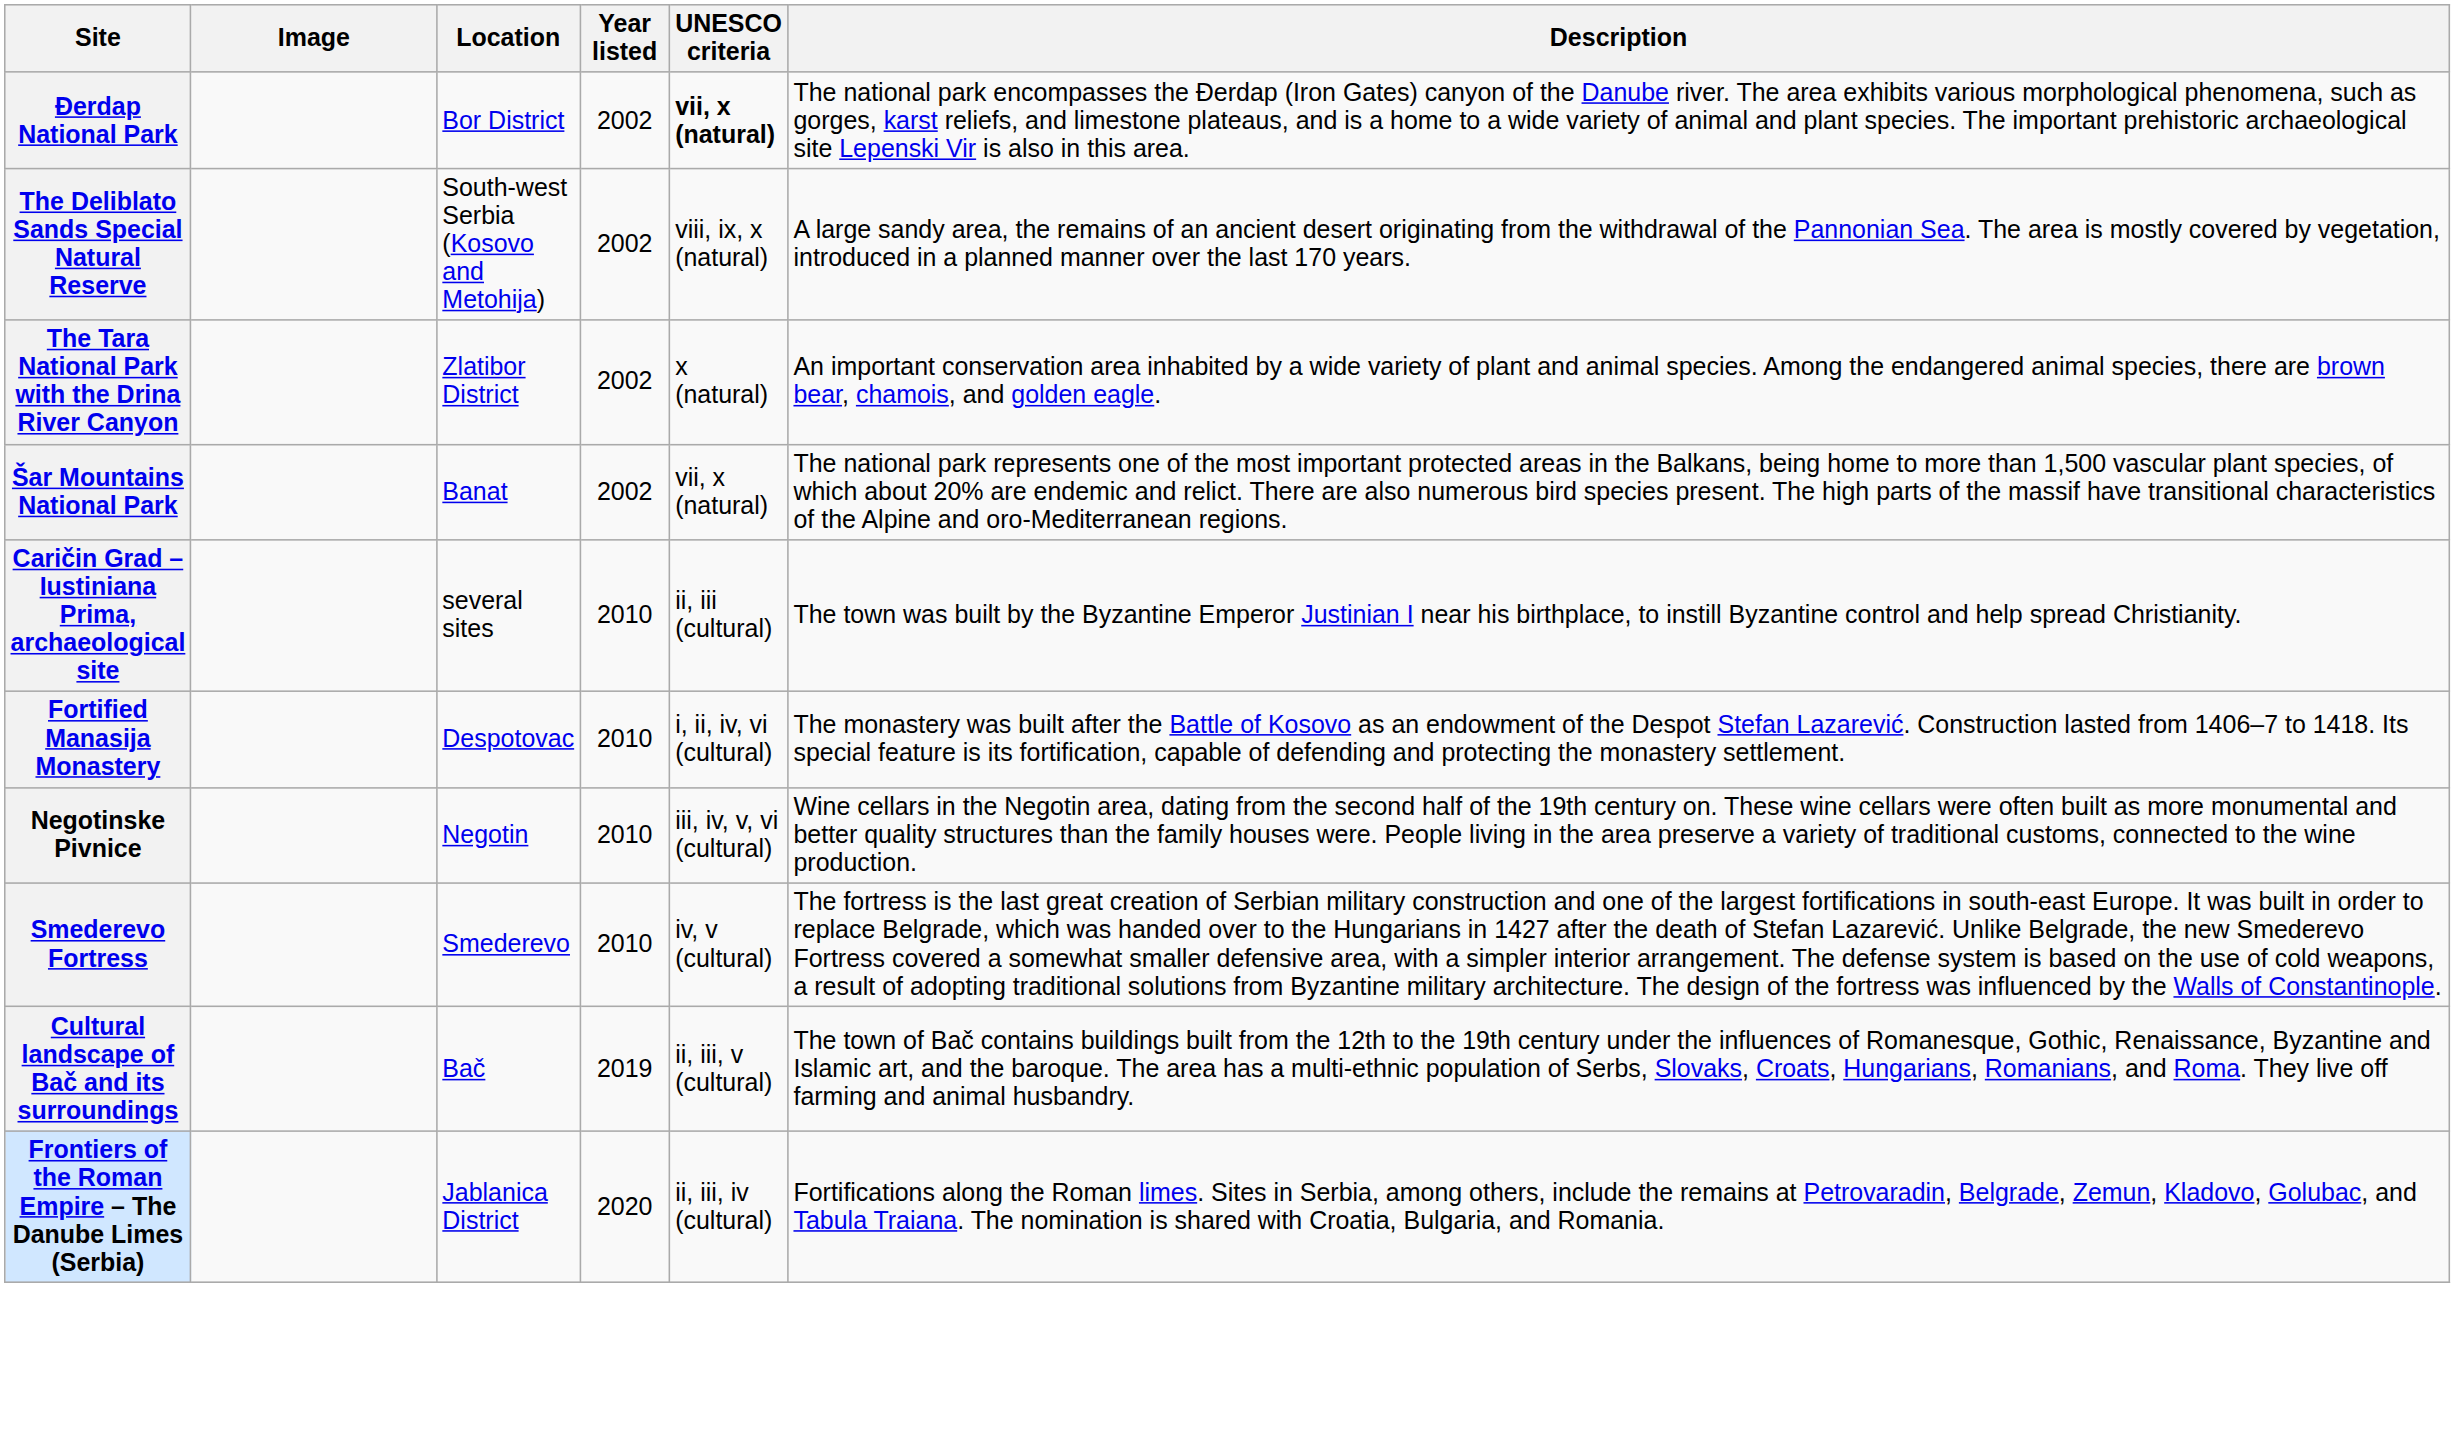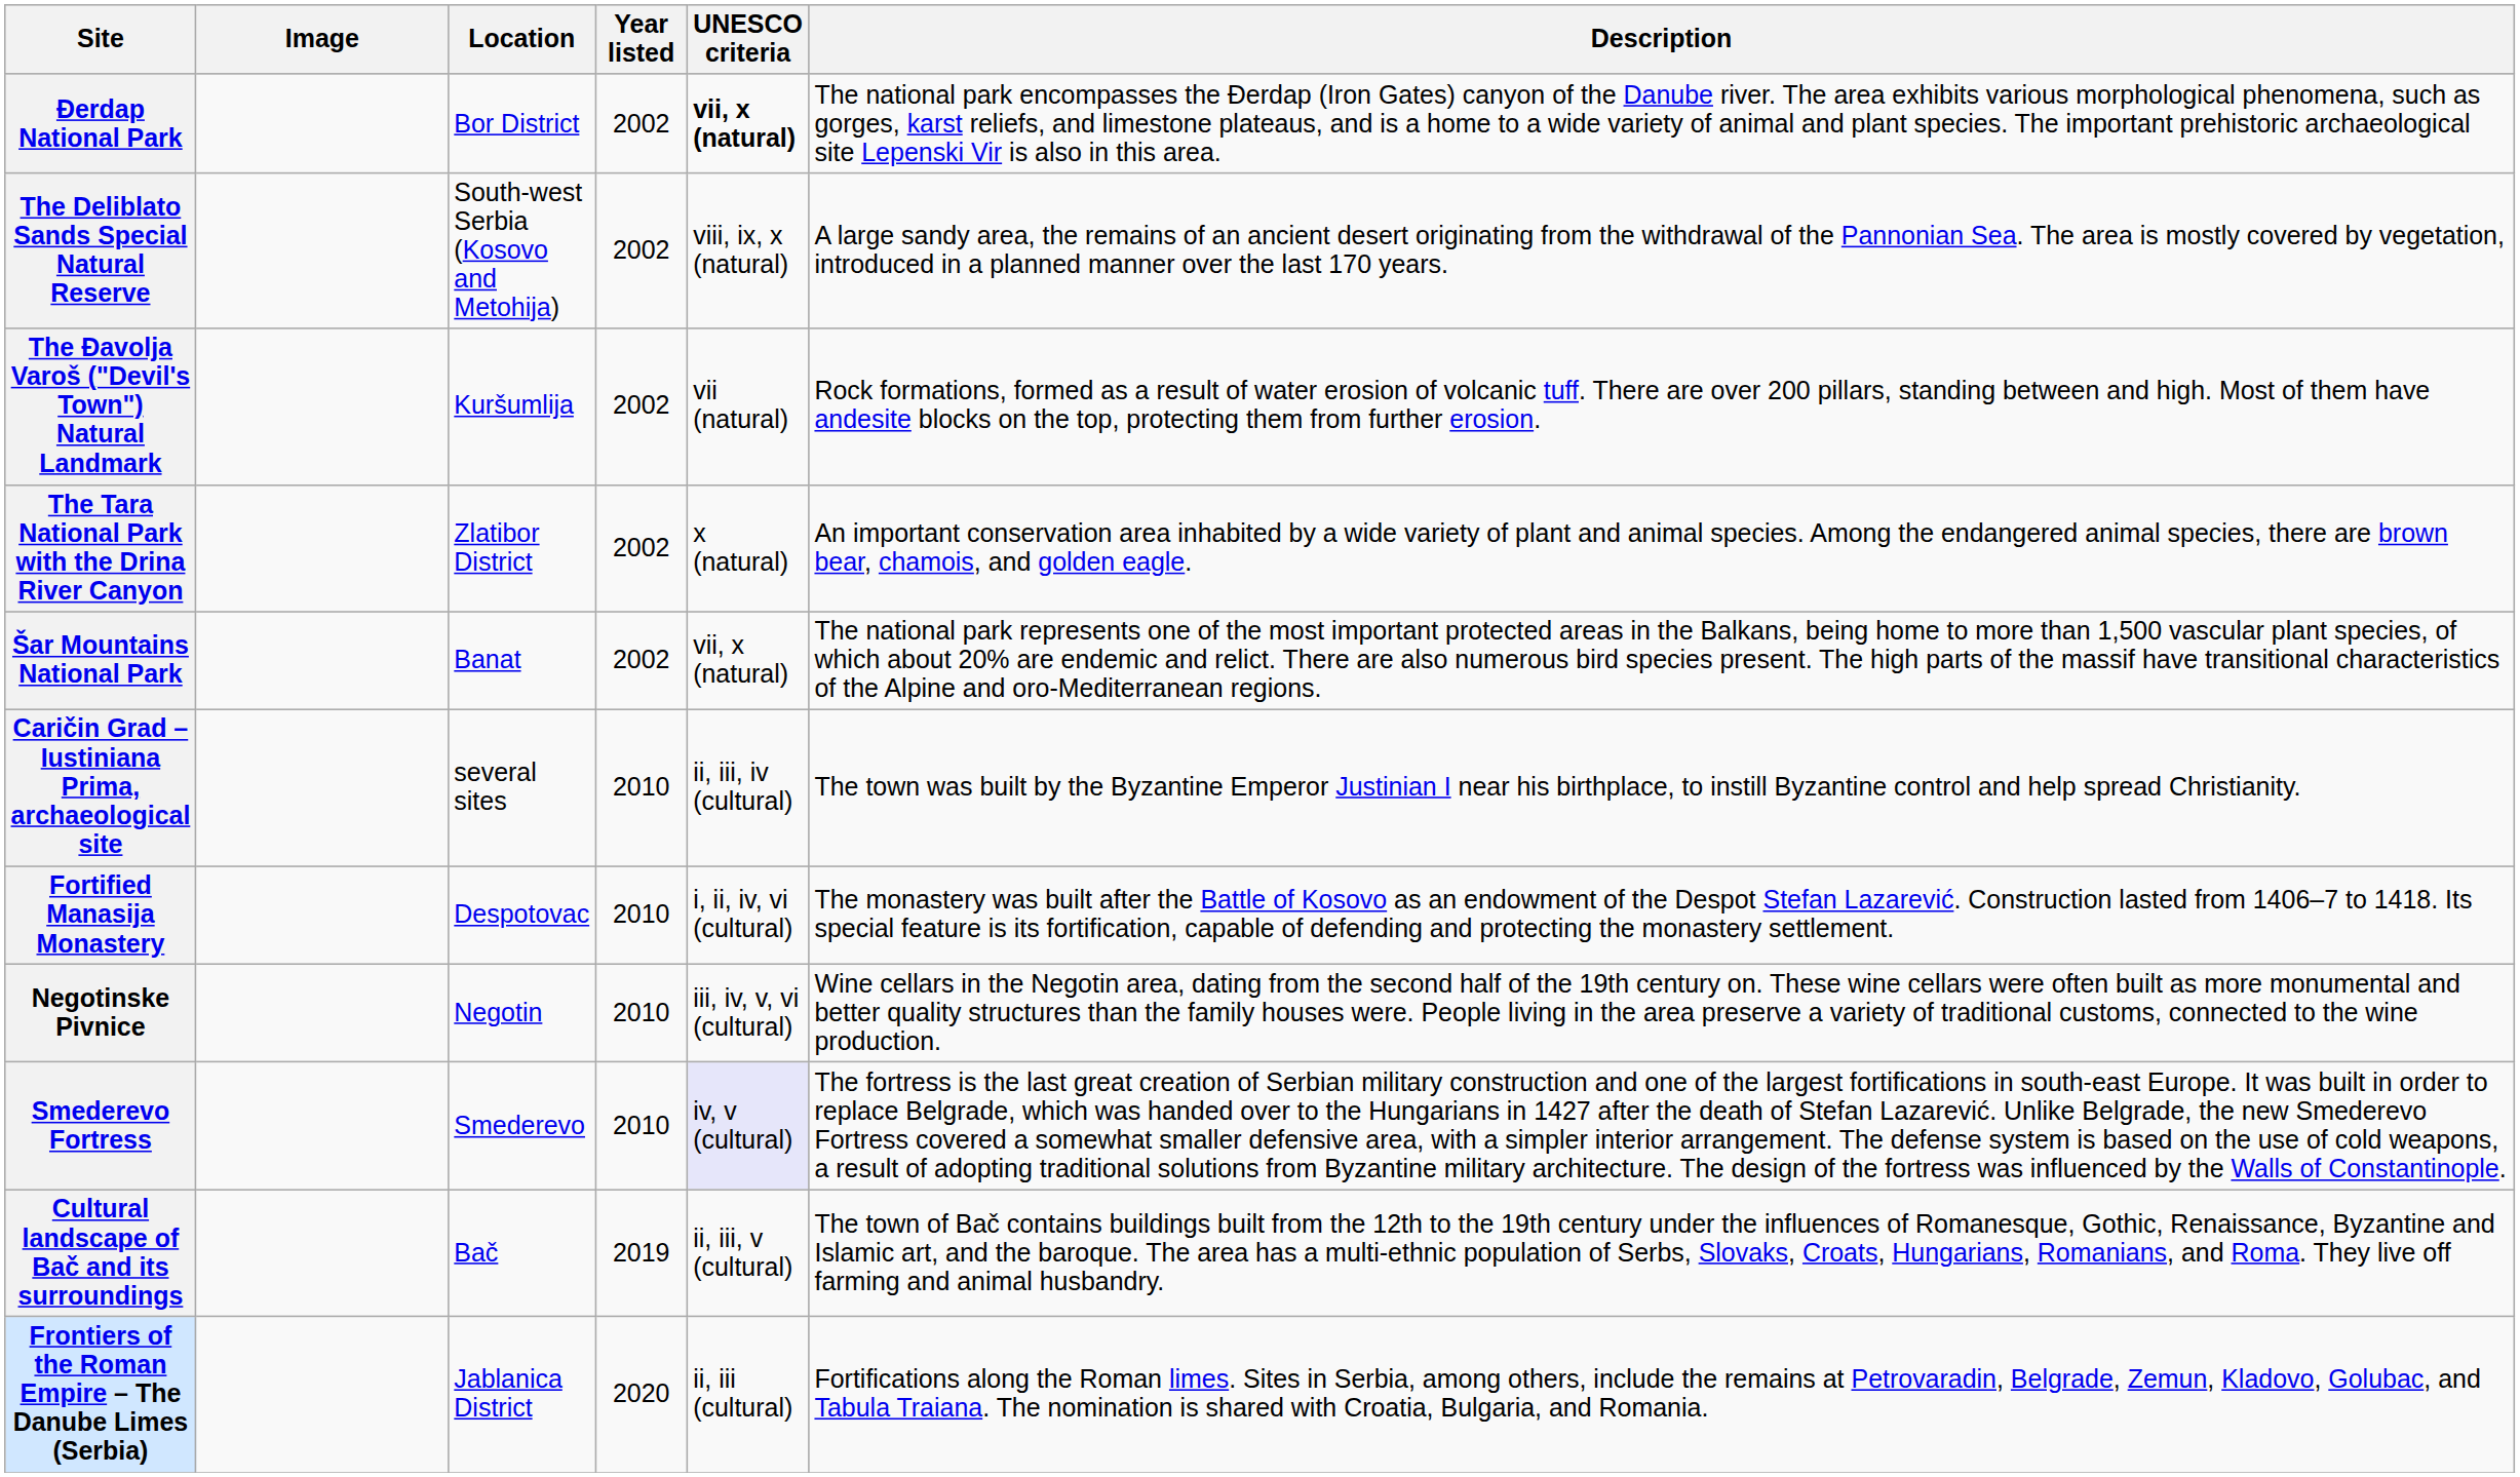 <table class="wikitable sortable plainrowheaders">
 <tr>
 <th style="width:100px;" scope="col">Site</th>
 <th class="unsortable"  style="width:150px;" scope="col">Image</th>
 <th style="width:80px;" scope="col">Location</th>
 <th style="width:50px;" scope="col">Year listed</th>
 <th style="width:60px;" scope="col">UNESCO criteria</th>
 <th scope="col" class="unsortable">Description</th>
 </tr>
 <tr>
 <th scope="row"><a href='#'>Đerdap National Park</a></th>
 <td></td>
 <td><a href='#'>Bor District</a></td>
 <td align=center>2002</td>
 <td><strong>vii, x (natural)</strong></td>
 <td>The national park encompasses the Đerdap (Iron Gates) canyon of the <a href='#'>Danube</a> river. The area exhibits various morphological phenomena, such as gorges, <a href='#'>karst</a> reliefs, and limestone plateaus, and is a home to a wide variety of animal and plant species. The important prehistoric archaeological site <a href='#'>Lepenski Vir</a> is also in this area.</td>
 </tr>
 <tr>
 <th scope="row" data-sort-value="Deliblato Sands"><a href='#'>The Deliblato Sands Special Natural Reserve</a></th>
 <td></td>
 <td>South-west Serbia (<a href='#'>Kosovo and Metohija</a>)</td>
 <td align=center>2002</td>
 <td>viii, ix, x (natural)</td>
 <td>A large sandy area, the remains of an ancient desert originating from the withdrawal of the <a href='#'>Pannonian Sea</a>. The area is mostly covered by vegetation, introduced in a planned manner over the last 170 years.</td>
 </tr>
 <tr>
+<th scope="row" data-sort-value="Djavolja Varos"><a href='#'>The Đavolja Varoš ("Devil's Town") Natural Landmark</a></th>
+<td></td>
+<td><a href='#'>Kuršumlija</a></td>
+<td align=center>2002</td>
+<td>vii (natural)</td>
+<td>Rock formations, formed as a result of water erosion of volcanic <a href='#'>tuff</a>. There are over 200 pillars, standing between  and  high. Most of them have <a href='#'>andesite</a> blocks on the top, protecting them from further <a href='#'>erosion</a>.</td>
+</tr>
+<tr>
 <th scope="row" data-sort-value="Tara National Park"><a href='#'>The Tara National Park with the Drina River Canyon</a></th>
 <td></td>
 <td><a href='#'>Zlatibor District</a></td>
 <td align=center>2002</td>
 <td>x (natural)</td>
 <td>An important conservation area inhabited by a wide variety of plant and animal species. Among the endangered animal species, there are <a href='#'>brown bear</a>, <a href='#'>chamois</a>, and <a href='#'>golden eagle</a>.</td>
 </tr>
 <tr>
 <th scope="row"><a href='#'>Šar Mountains National Park</a></th>
 <td></td>
 <td><a href='#'>Banat</a></td>
 <td align=center>2002</td>
 <td>vii, x (natural)</td>
 <td>The national park represents one of the most important protected areas in the Balkans, being home to more than 1,500 vascular plant species, of which about 20% are endemic and relict. There are also numerous bird species present. The high parts of the massif have transitional characteristics of the Alpine and oro-Mediterranean regions.</td>
 </tr>
 <tr>
 <th scope="row"><a href='#'>Caričin Grad – Iustiniana Prima, archaeological site</a></th>
 <td></td>
 <td>several sites</td>
 <td align=center>2010</td>
-<td>ii, iii (cultural)</td>
+<td>ii, iii, iv (cultural)</td>
 <td>The town was built by the Byzantine Emperor <a href='#'>Justinian I</a> near his birthplace, to instill Byzantine control and help spread Christianity.</td>
 </tr>
 <tr>
 <th scope="row"><a href='#'>Fortified Manasija Monastery</a></th>
 <td></td>
 <td><a href='#'>Despotovac</a></td>
 <td align=center>2010</td>
 <td>i, ii, iv, vi (cultural)</td>
 <td>The monastery was built after the <a href='#'>Battle of Kosovo</a> as an endowment of the Despot <a href='#'>Stefan Lazarević</a>. Construction lasted from 1406–7 to 1418. Its special feature is its fortification, capable of defending and protecting the monastery settlement.</td>
 </tr>
 <tr>
 <th scope="row">Negotinske Pivnice</th>
 <td></td>
 <td><a href='#'>Negotin</a></td>
 <td align=center>2010</td>
 <td>iii, iv, v, vi (cultural)</td>
 <td>Wine cellars in the Negotin area, dating from the second half of the 19th century on. These wine cellars were often built as more monumental and better quality structures than the family houses were. People living in the area preserve a variety of traditional customs, connected to the wine production.</td>
 </tr>
 <tr>
 <th scope="row"><a href='#'>Smederevo Fortress</a></th>
 <td></td>
 <td><a href='#'>Smederevo</a></td>
 <td align=center>2010</td>
-<td>iv, v (cultural)</td>
+<td style="background: lavender;">iv, v (cultural)</td>
 <td>The fortress is the last great creation of Serbian military construction and one of the largest fortifications in south-east Europe. It was built in order to replace Belgrade, which was handed over to the Hungarians in 1427 after the death of Stefan Lazarević. Unlike Belgrade, the new Smederevo Fortress covered a somewhat smaller defensive area, with a simpler interior arrangement. The defense system is based on the use of cold weapons, a result of adopting traditional solutions from Byzantine military architecture. The design of the fortress was influenced by the <a href='#'>Walls of Constantinople</a>.</td>
 </tr>
 <tr>
 <th scope="row"><a href='#'>Cultural landscape of Bač and its surroundings</a></th>
 <td></td>
 <td><a href='#'>Bač</a></td>
 <td align=center>2019</td>
 <td>ii, iii, v (cultural)</td>
 <td>The town of Bač contains buildings built from the 12th to the 19th century under the influences of Romanesque, Gothic, Renaissance, Byzantine and Islamic art, and the baroque. The area has a multi-ethnic population of Serbs, <a href='#'>Slovaks</a>, <a href='#'>Croats</a>, <a href='#'>Hungarians</a>, <a href='#'>Romanians</a>, and <a href='#'>Roma</a>. They live off farming and animal husbandry.</td>
 </tr>
 <tr>
 <th scope="row" style="background:#D0E7FF;"><a href='#'>Frontiers of the Roman Empire</a> – The Danube Limes (Serbia)</th>
 <td></td>
 <td><a href='#'>Jablanica District</a></td>
 <td align=center>2020</td>
-<td>ii, iii, iv (cultural)</td>
+<td>ii, iii (cultural)</td>
 <td>Fortifications along the Roman <a href='#'>limes</a>. Sites in Serbia, among others, include the remains at <a href='#'>Petrovaradin</a>, <a href='#'>Belgrade</a>, <a href='#'>Zemun</a>, <a href='#'>Kladovo</a>, <a href='#'>Golubac</a>, and <a href='#'>Tabula Traiana</a>. The nomination is shared with Croatia, Bulgaria, and Romania.</td>
 </tr>
 <tr>
 </tr>
 </table>
